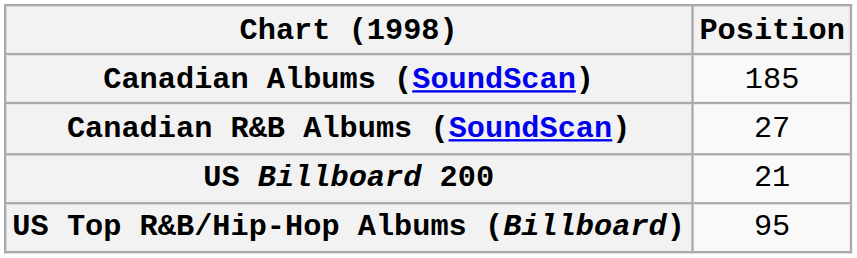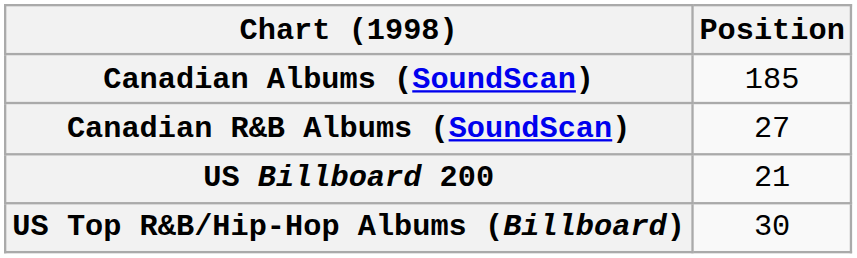 <table class="wikitable sortable plainrowheaders" style="text-align:center">
 <tr>
 <th scope="col">Chart (1998)</th>
 <th scope="col">Position</th>
 </tr>
 <tr>
 <th scope="row">Canadian Albums (<a href='#'>SoundScan</a>)</th>
 <td>185</td>
 </tr>
 <tr>
 <th scope="row">Canadian R&B Albums (<a href='#'>SoundScan</a>)</th>
 <td>27</td>
 </tr>
 <tr>
 <th scope="row">US <em>Billboard</em> 200</th>
 <td>21</td>
 </tr>
 <tr>
 <th scope="row">US Top R&B/Hip-Hop Albums (<em>Billboard</em>)</th>
-<td>95</td>
+<td>30</td>
 </tr>
 </table>
